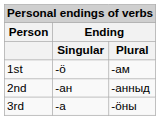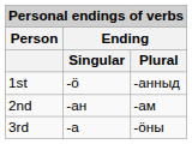 <table class="wikitable">
 <tr>
 <th colspan="3" style="background:#cfcfcf;">Personal endings of verbs</th>
 </tr>
 <tr style="background:#dfdfdf;" |>
 <th>Person</th>
 <th colspan="2">Ending</th>
 </tr>
 <tr style="background:#efefef" |>
 <th></th>
 <th>Singular</th>
 <th>Plural</th>
 </tr>
 <tr>
 <td>1st</td>
 <td>-ӧ</td>
-<td>-ам</td>
+<td>-анныд</td>
 </tr>
 <tr>
 <td>2nd</td>
 <td>-ан</td>
-<td>-анныд</td>
+<td>-ам</td>
 </tr>
 <tr>
 <td>3rd</td>
 <td>-а</td>
 <td>-ӧны</td>
 </tr>
 </table>
